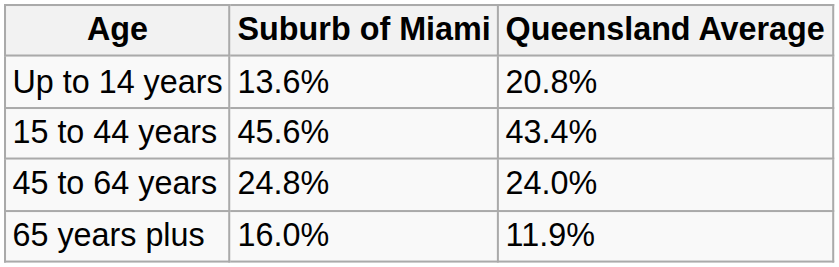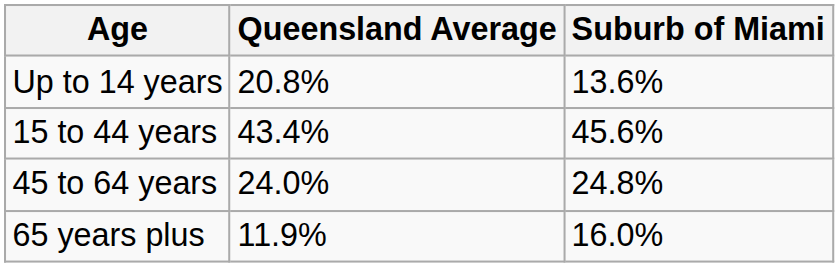 <table class="wikitable">
 <tr>
 <th>Age</th>
+<th>Queensland Average</th>
 <th>Suburb of Miami</th>
-<th>Queensland Average</th>
 </tr>
 <tr>
 <td>Up to 14 years</td>
+<td>20.8%</td>
 <td>13.6%</td>
-<td>20.8%</td>
 </tr>
 <tr>
 <td>15 to 44 years</td>
+<td>43.4%</td>
 <td>45.6%</td>
-<td>43.4%</td>
 </tr>
 <tr>
 <td>45 to 64 years</td>
+<td>24.0%</td>
 <td>24.8%</td>
-<td>24.0%</td>
 </tr>
 <tr>
 <td>65 years plus</td>
+<td>11.9%</td>
 <td>16.0%</td>
-<td>11.9%</td>
 </tr>
 </table>
